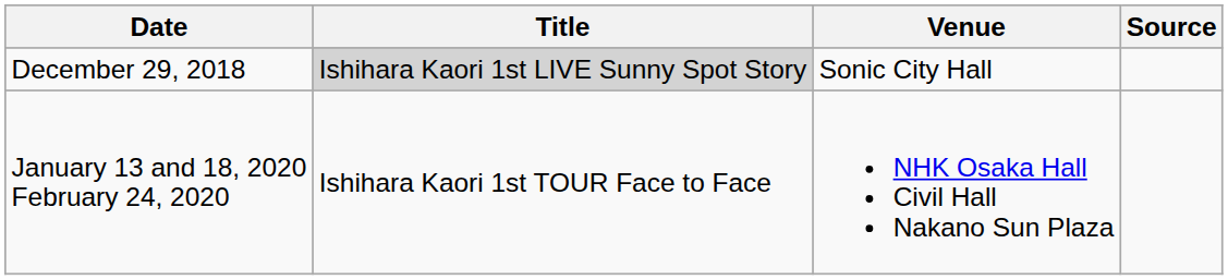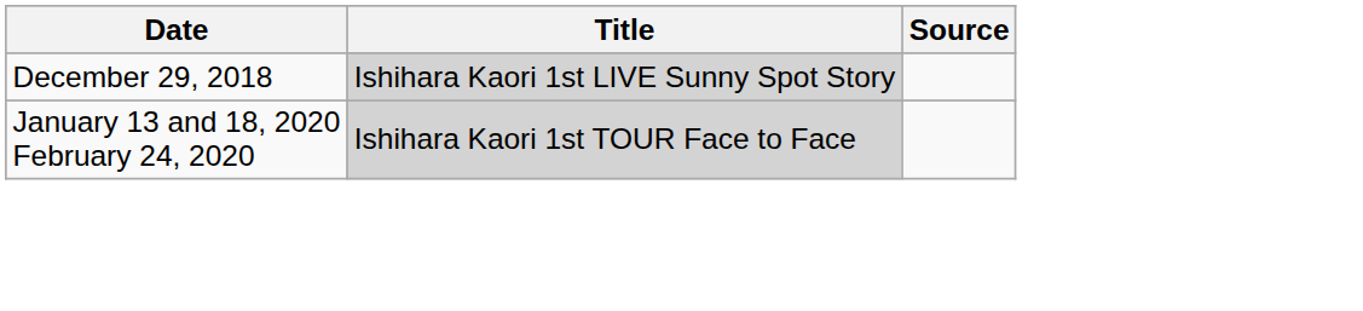 <table class="wikitable" style="font-size: 90%;">
 <tr>
 <th>Date</th>
 <th>Title</th>
-<th>Venue</th>
 <th>Source</th>
 </tr>
 <tr>
 <td>December 29, 2018</td>
 <td style="background: lightgrey;">Ishihara Kaori 1st LIVE Sunny Spot Story</td>
-<td>Sonic City Hall</td>
 <td></td>
 </tr>
 <tr>
 <td>January 13 and 18, 2020<br>February 24, 2020</td>
-<td>Ishihara Kaori 1st TOUR Face to Face</td>
-<td><br><ul><li><a href='#'>NHK Osaka Hall</a></li><li>Civil Hall</li><li>Nakano Sun Plaza</li></ul></td>
+<td style="background: lightgrey;">Ishihara Kaori 1st TOUR Face to Face</td>
 <td></td>
 </tr>
 </table>
